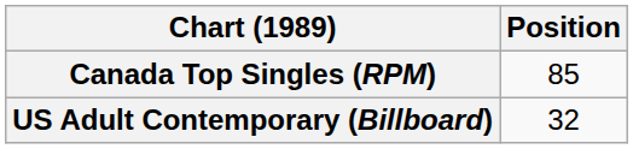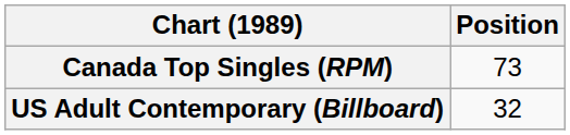 <table class="wikitable sortable plainrowheaders" style="text-align:center">
 <tr>
 <th>Chart (1989)</th>
 <th>Position</th>
 </tr>
 <tr>
 <th scope="row">Canada Top Singles (<em>RPM</em>)</th>
-<td>85</td>
+<td>73</td>
 </tr>
 <tr>
 <th scope="row">US Adult Contemporary (<em>Billboard</em>)</th>
 <td>32</td>
 </tr>
 </table>
